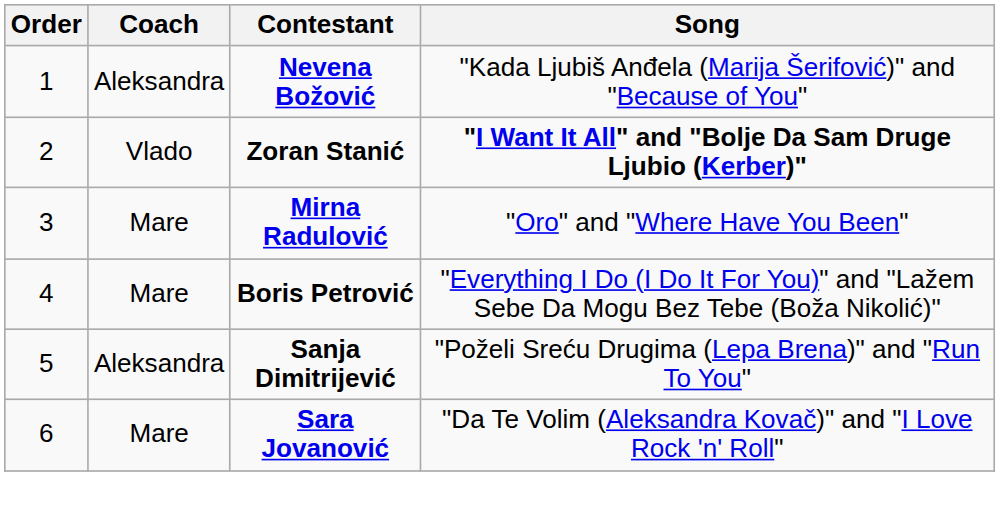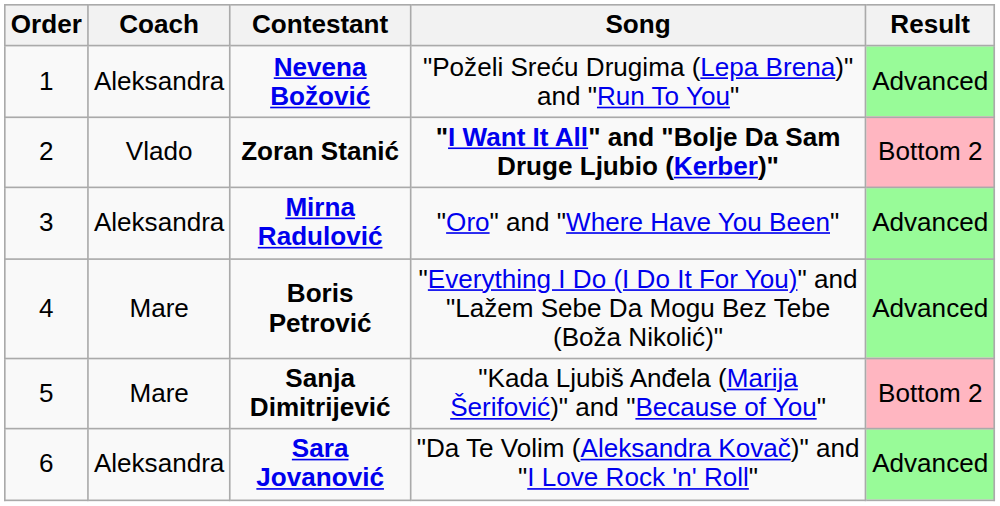 <table class="wikitable sortable" style="text-align: center; width: auto;">
 <tr>
 <th>Order</th>
 <th>Coach</th>
 <th>Contestant</th>
 <th>Song</th>
+<th>Result</th>
 </tr>
 <tr>
 <td>1</td>
 <td>Aleksandra</td>
 <td><strong><a href='#'>Nevena Božović</a></strong></td>
-<td>"Kada Ljubiš Anđela (<a href='#'>Marija Šerifović</a>)" and "<a href='#'>Because of You</a>"</td>
+<td>"Poželi Sreću Drugima (<a href='#'>Lepa Brena</a>)" and "<a href='#'>Run To You</a>"</td>
+<td style="background:palegreen;">Advanced</td>
 </tr>
 <tr>
 <td>2</td>
 <td>Vlado</td>
 <td><strong>Zoran Stanić</strong></td>
 <td><strong>"<a href='#'>I Want It All</a>" and "Bolje Da Sam Druge Ljubio (<a href='#'>Kerber</a>)"</strong></td>
+<td style="background:lightpink;">Bottom 2</td>
 </tr>
 <tr>
 <td>3</td>
-<td>Mare</td>
+<td>Aleksandra</td>
 <td><strong><a href='#'>Mirna Radulović</a></strong></td>
 <td>"<a href='#'>Oro</a>" and "<a href='#'>Where Have You Been</a>"</td>
+<td style="background:palegreen;">Advanced</td>
 </tr>
 <tr>
 <td>4</td>
 <td>Mare</td>
 <td><strong>Boris Petrović</strong></td>
 <td>"<a href='#'>Everything I Do (I Do It For You)</a>" and "Lažem Sebe Da Mogu Bez Tebe (Boža Nikolić)"</td>
+<td style="background:palegreen;">Advanced</td>
 </tr>
 <tr>
 <td>5</td>
-<td>Aleksandra</td>
+<td>Mare</td>
 <td><strong>Sanja Dimitrijević</strong></td>
-<td>"Poželi Sreću Drugima (<a href='#'>Lepa Brena</a>)" and "<a href='#'>Run To You</a>"</td>
+<td>"Kada Ljubiš Anđela (<a href='#'>Marija Šerifović</a>)" and "<a href='#'>Because of You</a>"</td>
+<td style="background:lightpink;">Bottom 2</td>
 </tr>
 <tr>
 <td>6</td>
-<td>Mare</td>
+<td>Aleksandra</td>
 <td><strong><a href='#'>Sara Jovanović</a></strong></td>
 <td>"Da Te Volim (<a href='#'>Aleksandra Kovač</a>)" and "<a href='#'>I Love Rock 'n' Roll</a>"</td>
+<td style="background:palegreen;">Advanced</td>
 </tr>
 </table>
